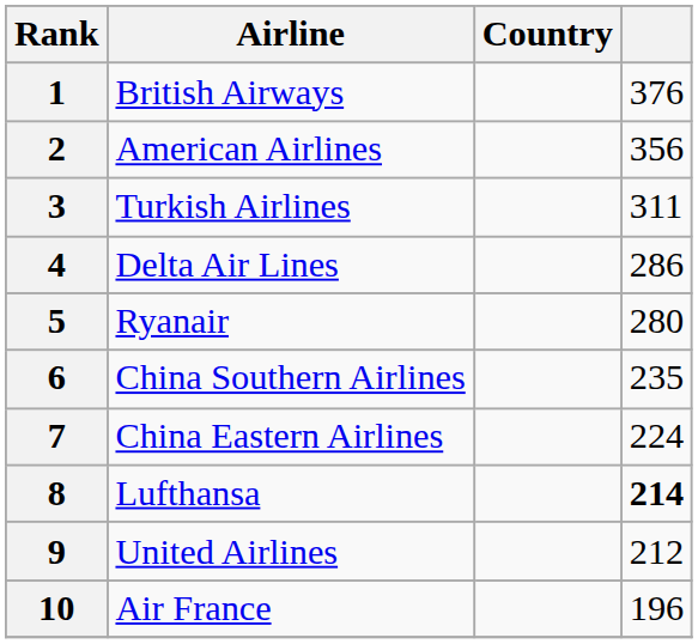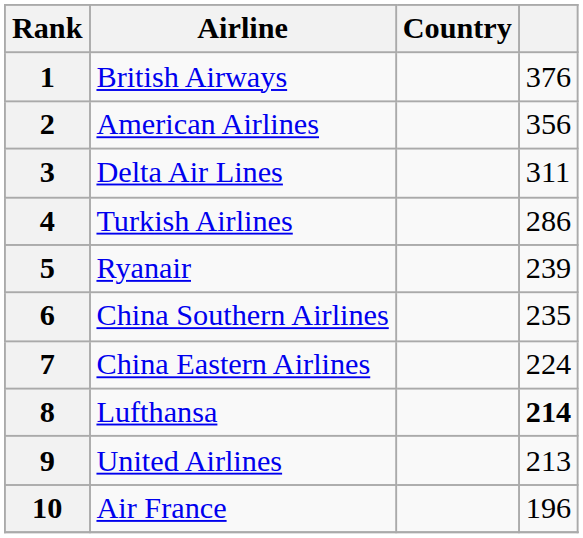 <table class="wikitable sortable">
 <tr>
 <th>Rank</th>
 <th>Airline</th>
 <th>Country</th>
 <th></th>
 </tr>
 <tr>
 <th>1</th>
 <td><a href='#'>British Airways</a></td>
 <td></td>
 <td>376</td>
 </tr>
 <tr>
 <th>2</th>
 <td><a href='#'>American Airlines</a></td>
 <td></td>
 <td>356</td>
 </tr>
 <tr>
 <th>3</th>
-<td><a href='#'>Turkish Airlines</a></td>
+<td><a href='#'>Delta Air Lines</a></td>
 <td></td>
 <td>311</td>
 </tr>
 <tr>
 <th>4</th>
-<td><a href='#'>Delta Air Lines</a></td>
+<td><a href='#'>Turkish Airlines</a></td>
 <td></td>
 <td>286</td>
 </tr>
 <tr>
 <th>5</th>
 <td><a href='#'>Ryanair</a></td>
 <td></td>
-<td>280</td>
+<td>239</td>
 </tr>
 <tr>
 <th>6</th>
 <td><a href='#'>China Southern Airlines</a></td>
 <td></td>
 <td>235</td>
 </tr>
 <tr>
 <th>7</th>
 <td><a href='#'>China Eastern Airlines</a></td>
 <td></td>
 <td>224</td>
 </tr>
 <tr>
 <th>8</th>
 <td><a href='#'>Lufthansa</a></td>
 <td></td>
 <td><strong>214</strong></td>
 </tr>
 <tr>
 <th>9</th>
 <td><a href='#'>United Airlines</a></td>
 <td></td>
-<td>212</td>
+<td>213</td>
 </tr>
 <tr>
 <th>10</th>
 <td><a href='#'>Air France</a></td>
 <td></td>
 <td>196</td>
 </tr>
 <tr>
 </tr>
 </table>
